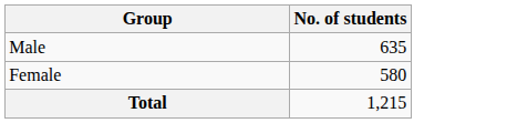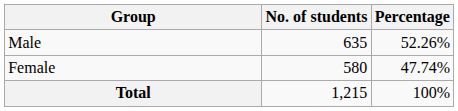 <table class="wikitable" style="text-align: right">
 <tr>
 <th width="250px">Group</th>
 <th>No. of students</th>
+<th>Percentage</th>
 </tr>
 <tr>
 <td style="text-align: left">Male</td>
 <td>635</td>
+<td>52.26%</td>
 </tr>
 <tr>
 <td style="text-align: left">Female</td>
 <td>580</td>
+<td>47.74%</td>
 </tr>
 <tr>
 <th>Total</th>
 <td>1,215</td>
+<td>100%</td>
 </tr>
 </table>
